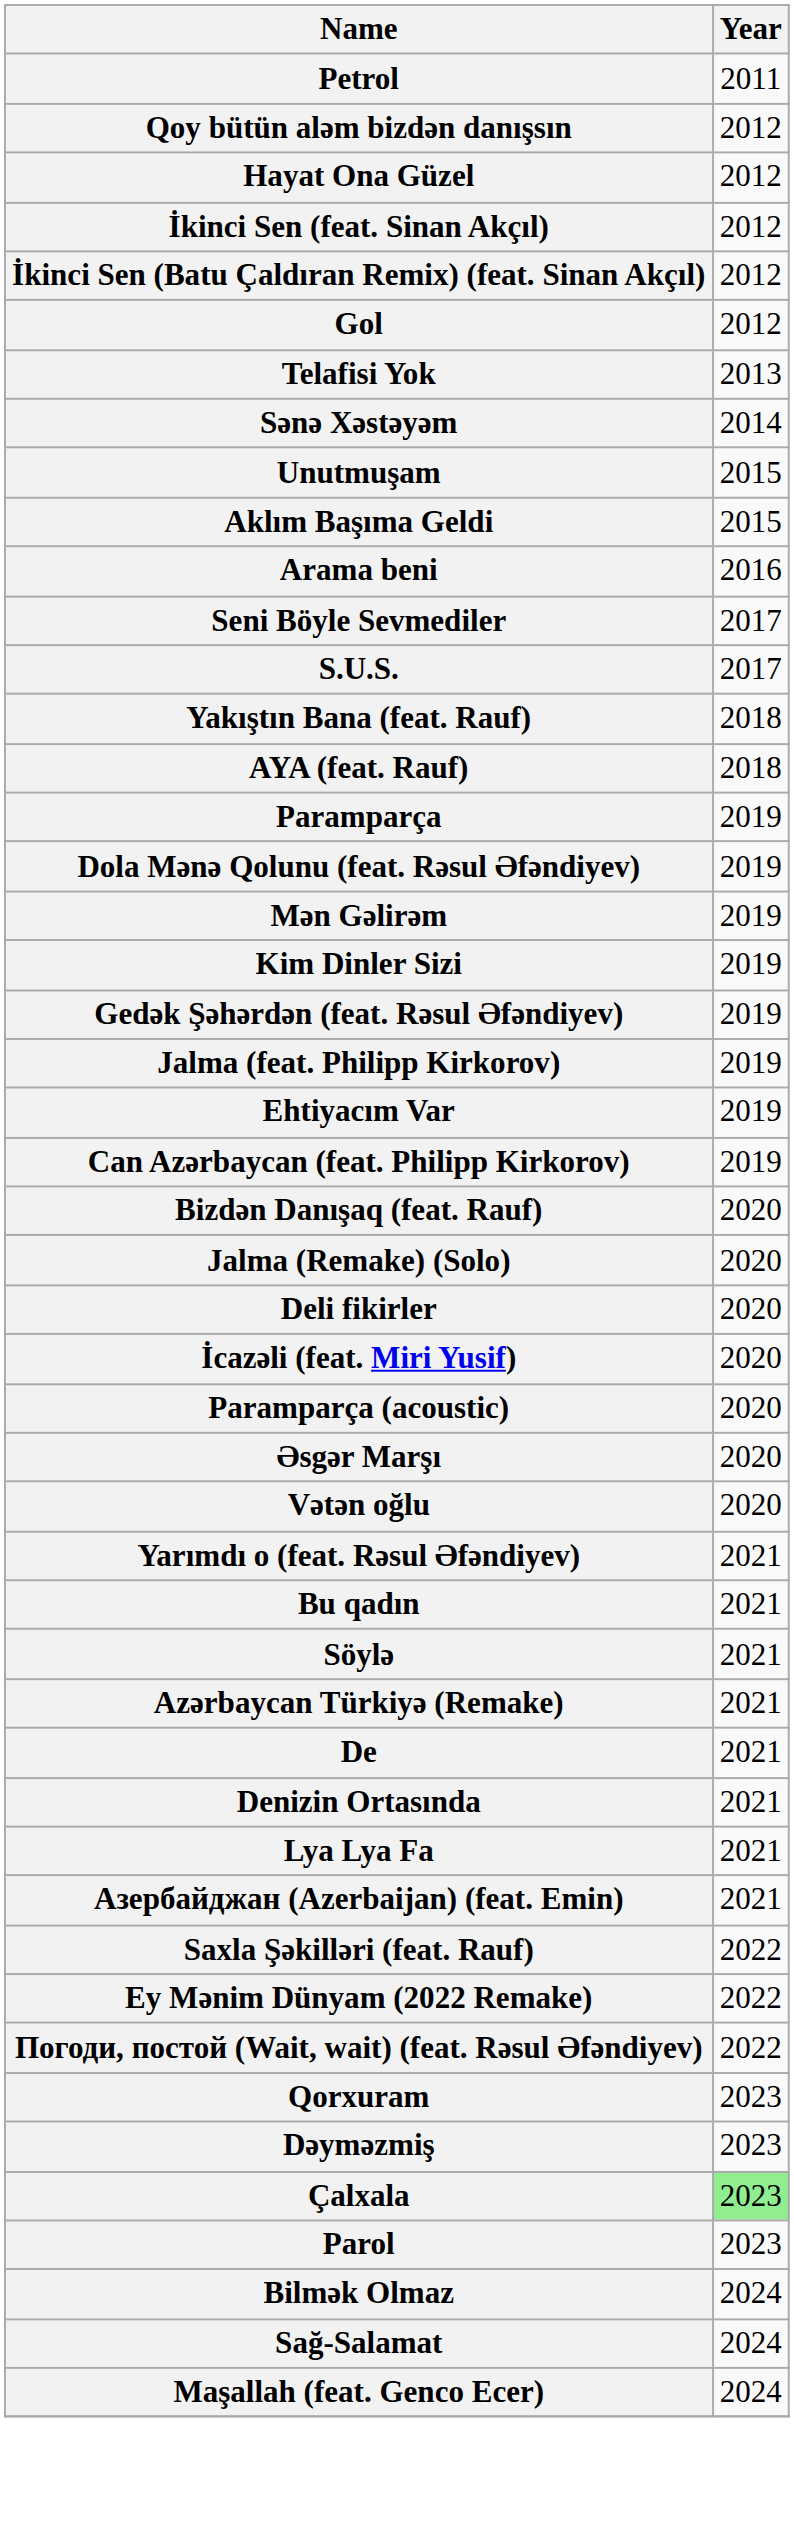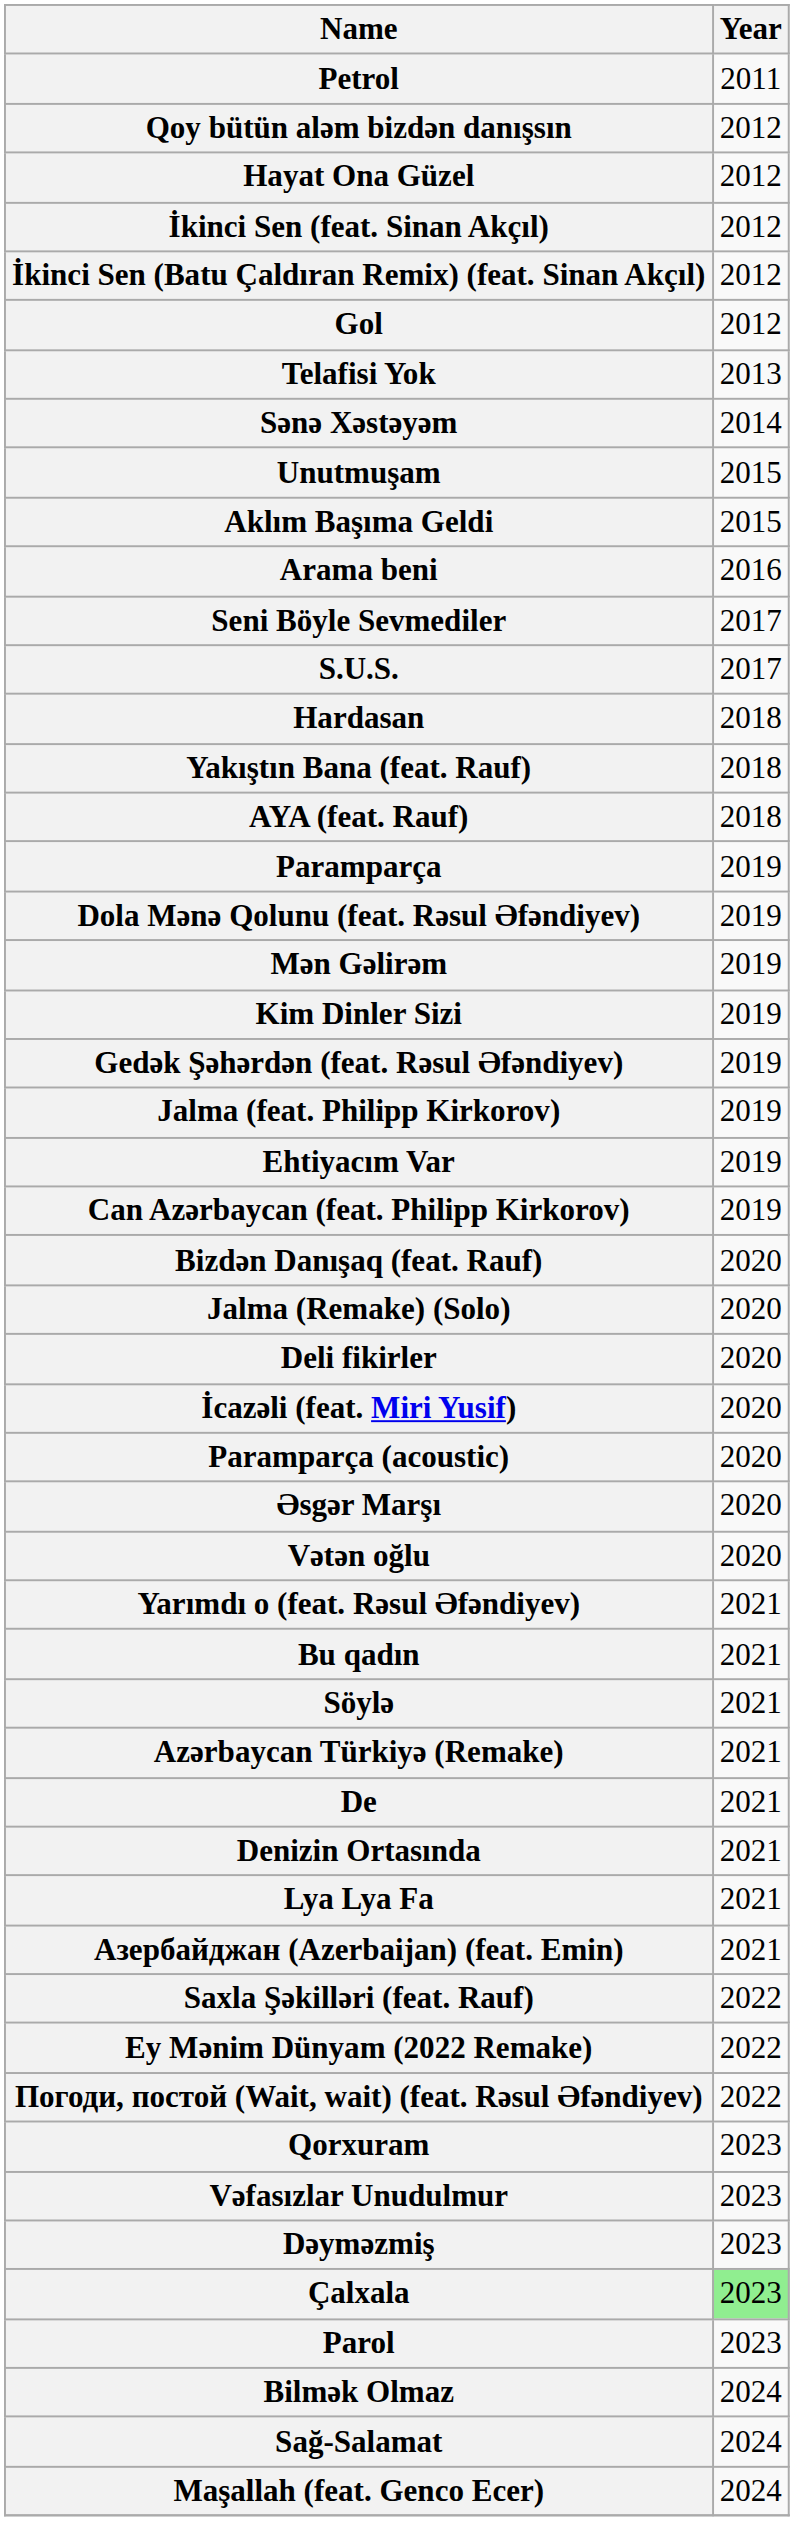 <table class="wikitable sortable plainrowheaders" style="text-align:center">
 <tr>
 <th scope="col">Name</th>
 <th scope="col">Year</th>
 </tr>
 <tr>
 <th scope="row">Petrol</th>
 <td style="text-align:center;">2011</td>
 </tr>
 <tr>
 <th scope="row">Qoy bütün aləm bizdən danışsın</th>
 <td style="text-align:center;">2012</td>
 </tr>
 <tr>
 <th scope="row">Hayat Ona Güzel</th>
 <td style="text-align:center;">2012</td>
 </tr>
 <tr>
 <th scope="row">İkinci Sen (feat. Sinan Akçıl)</th>
 <td style="text-align:center;">2012</td>
 </tr>
 <tr>
 <th scope="row">İkinci Sen (Batu Çaldıran Remix) (feat. Sinan Akçıl)</th>
 <td style="text-align:center;">2012</td>
 </tr>
 <tr>
 <th scope="row">Gol</th>
 <td style="text-align:center;">2012</td>
 </tr>
 <tr>
 <th scope="row">Telafisi Yok</th>
 <td style="text-align:center;">2013</td>
 </tr>
 <tr>
 <th scope="row">Sənə Xəstəyəm</th>
 <td style="text-align:center;">2014</td>
 </tr>
 <tr>
 <th scope="row">Unutmuşam</th>
 <td style="text-align:center;">2015</td>
 </tr>
 <tr>
 <th scope="row">Aklım Başıma Geldi</th>
 <td style="text-align:center;">2015</td>
 </tr>
 <tr>
 <th scope="row">Arama beni</th>
 <td style="text-align:center;">2016</td>
 </tr>
 <tr>
 <th scope="row">Seni Böyle Sevmediler</th>
 <td style="text-align:center;">2017</td>
 </tr>
 <tr>
 <th scope="row">S.U.S.</th>
 <td style="text-align:center;">2017</td>
+</tr>
+<tr>
+<th scope="row">Hardasan</th>
+<td style="text-align:center;">2018</td>
 </tr>
 <tr>
 <th scope="row">Yakıştın Bana (feat. Rauf)</th>
 <td style="text-align:center;">2018</td>
 </tr>
 <tr>
 <th scope="row">AYA (feat. Rauf)</th>
 <td style="text-align:center;">2018</td>
 </tr>
 <tr>
 <th scope="row">Paramparça</th>
 <td style="text-align:center;">2019</td>
 </tr>
 <tr>
 <th scope="row">Dola Mənə Qolunu (feat. Rəsul Əfəndiyev)</th>
 <td style="text-align:center;">2019</td>
 </tr>
 <tr>
 <th scope="row">Mən Gəlirəm</th>
 <td style="text-align:center;">2019</td>
 </tr>
 <tr>
 <th scope="row">Kim Dinler Sizi</th>
 <td style="text-align:center;">2019</td>
 </tr>
 <tr>
 <th scope="row">Gedək Şəhərdən (feat. Rəsul Əfəndiyev)</th>
 <td style="text-align:center;">2019</td>
 </tr>
 <tr>
 <th scope="row">Jalma (feat. Philipp Kirkorov)</th>
 <td style="text-align:center;">2019</td>
 </tr>
 <tr>
 <th scope="row">Ehtiyacım Var</th>
 <td style="text-align:center;">2019</td>
 </tr>
 <tr>
 <th scope="row">Can Azərbaycan (feat. Philipp Kirkorov)</th>
 <td style="text-align:center;">2019</td>
 </tr>
 <tr>
 <th scope="row">Bizdən Danışaq (feat. Rauf)</th>
 <td style="text-align:center;">2020</td>
 </tr>
 <tr>
 <th scope="row">Jalma (Remake) (Solo)</th>
 <td style="text-align:center;">2020</td>
 </tr>
 <tr>
 <th scope="row">Deli fikirler</th>
 <td style="text-align:center;">2020</td>
 </tr>
 <tr>
 <th scope="row">İcazəli (feat. <a href='#'>Miri Yusif</a>)</th>
 <td style="text-align:center;">2020</td>
 </tr>
 <tr>
 <th scope="row">Paramparça (acoustic)</th>
 <td style="text-align:center;">2020</td>
 </tr>
 <tr>
 <th scope="row">Əsgər Marşı</th>
 <td style="text-align:center;">2020</td>
 </tr>
 <tr>
 <th scope="row">Vətən oğlu</th>
 <td style="text-align:center;">2020</td>
 </tr>
 <tr>
 <th scope="row">Yarımdı o (feat. Rəsul Əfəndiyev)</th>
 <td style="text-align:center;">2021</td>
 </tr>
 <tr>
 <th scope="row">Bu qadın</th>
 <td style="text-align:center;">2021</td>
 </tr>
 <tr>
 <th scope="row">Söylə</th>
 <td style="text-align:center;">2021</td>
 </tr>
 <tr>
 <th scope="row">Azərbaycan Türkiyə (Remake)</th>
 <td style="text-align:center;">2021</td>
 </tr>
 <tr>
 <th scope="row">De</th>
 <td style="text-align:center;">2021</td>
 </tr>
 <tr>
 <th scope="row">Denizin Ortasında</th>
 <td style="text-align:center;">2021</td>
 </tr>
 <tr>
 <th scope="row">Lya Lya Fa</th>
 <td style="text-align:center;">2021</td>
 </tr>
 <tr>
 <th scope="row">Азербайджан (Azerbaijan) (feat. Emin)</th>
 <td style="text-align:center;">2021</td>
 </tr>
 <tr>
 <th scope="row">Saxla Şəkilləri (feat. Rauf)</th>
 <td style="text-align:center;">2022</td>
 </tr>
 <tr>
 <th scope="row">Ey Mənim Dünyam (2022 Remake)</th>
 <td style="text-align:center;">2022</td>
 </tr>
 <tr>
 <th scope="row">Погоди, постой (Wait, wait) (feat. Rəsul Əfəndiyev)</th>
 <td style="text-align:center;">2022</td>
 </tr>
 <tr>
 <th scope="row">Qorxuram</th>
 <td style="text-align:center;">2023</td>
 </tr>
 <tr>
+<th scope="row">Vəfasızlar Unudulmur</th>
+<td style="text-align:center;">2023</td>
+</tr>
+<tr>
 <th scope="row">Dəyməzmiş</th>
 <td style="text-align:center;">2023</td>
 </tr>
 <tr>
 <th scope="row">Çalxala</th>
 <td style="background: lightgreen; text-align:center;">2023</td>
 </tr>
 <tr>
 <th scope="row">Parol</th>
 <td style="text-align:center;">2023</td>
 </tr>
 <tr>
 <th scope="row">Bilmək Olmaz</th>
 <td style="text-align:center;">2024</td>
 </tr>
 <tr>
 <th scope="row">Sağ-Salamat</th>
 <td style="text-align:center;">2024</td>
 </tr>
 <tr>
 <th scope="row">Maşallah (feat. Genco Ecer)</th>
 <td style="text-align:center;">2024</td>
 </tr>
 <tr>
 </tr>
 </table>
